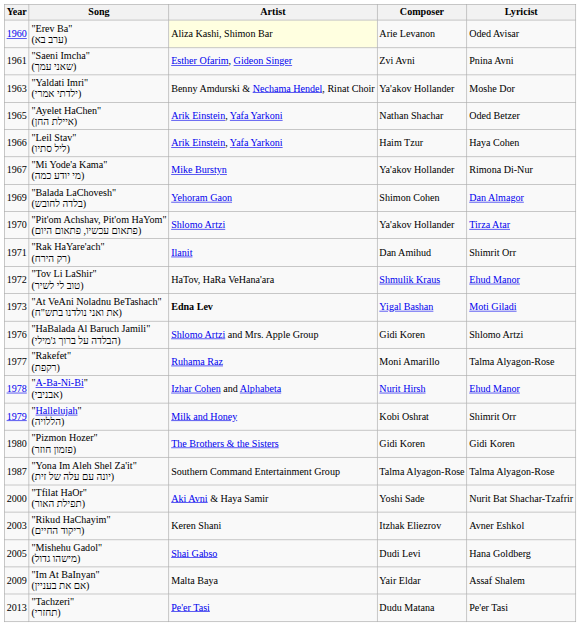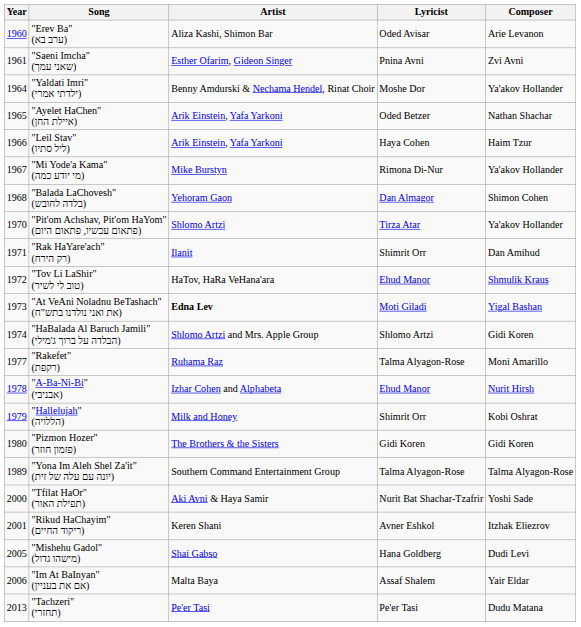 <table class="wikitable sortable">
 <tr>
 <th>Year</th>
 <th>Song</th>
 <th>Artist</th>
+<th>Lyricist</th>
 <th>Composer</th>
-<th>Lyricist</th>
 </tr>
 <tr>
 <td><a href='#'>1960</a></td>
 <td>"Erev Ba"<br> (ערב בא)</td>
-<td style="background: lightyellow;">Aliza Kashi, Shimon Bar</td>
+<td>Aliza Kashi, Shimon Bar</td>
+<td>Oded Avisar</td>
 <td>Arie Levanon</td>
-<td>Oded Avisar</td>
 </tr>
 <tr>
 <td>1961</td>
 <td>"Saeni Imcha"<br> (שאני עמך)</td>
 <td><a href='#'>Esther Ofarim</a>, <a href='#'>Gideon Singer</a></td>
+<td>Pnina Avni</td>
 <td>Zvi Avni</td>
-<td>Pnina Avni</td>
 </tr>
 <tr>
-<td>1963</td>
+<td>1964</td>
 <td>"Yaldati Imri"<br> (ילדתי אמרי)</td>
 <td>Benny Amdurski & <a href='#'>Nechama Hendel</a>, Rinat Choir</td>
+<td>Moshe Dor</td>
 <td>Ya'akov Hollander</td>
-<td>Moshe Dor</td>
 </tr>
 <tr>
 <td>1965</td>
 <td>"Ayelet HaChen"<br> (איילת החן)</td>
 <td><a href='#'>Arik Einstein</a>, <a href='#'>Yafa Yarkoni</a></td>
+<td>Oded Betzer</td>
 <td>Nathan Shachar</td>
-<td>Oded Betzer</td>
 </tr>
 <tr>
 <td>1966</td>
 <td>"Leil Stav"<br> (ליל סתיו)</td>
 <td><a href='#'>Arik Einstein</a>, <a href='#'>Yafa Yarkoni</a></td>
+<td>Haya Cohen</td>
 <td>Haim Tzur</td>
-<td>Haya Cohen</td>
 </tr>
 <tr>
 <td>1967</td>
 <td>"Mi Yode'a Kama"<br> (מי יודע כמה)</td>
 <td><a href='#'>Mike Burstyn</a></td>
+<td>Rimona Di-Nur</td>
 <td>Ya'akov Hollander</td>
-<td>Rimona Di-Nur</td>
 </tr>
 <tr>
-<td>1969</td>
+<td>1968</td>
 <td>"Balada LaChovesh"<br> (בלדה לחובש)</td>
 <td><a href='#'>Yehoram Gaon</a></td>
+<td><a href='#'>Dan Almagor</a></td>
 <td>Shimon Cohen</td>
-<td><a href='#'>Dan Almagor</a></td>
 </tr>
 <tr>
 <td>1970</td>
 <td>"Pit'om Achshav, Pit'om HaYom"<br> (פתאום עכשיו, פתאום היום)</td>
 <td><a href='#'>Shlomo Artzi</a></td>
+<td><a href='#'>Tirza Atar</a></td>
 <td>Ya'akov Hollander</td>
-<td><a href='#'>Tirza Atar</a></td>
 </tr>
 <tr>
 <td>1971</td>
 <td>"Rak HaYare'ach"<br> (רק הירח)</td>
 <td><a href='#'>Ilanit</a></td>
+<td>Shimrit Orr</td>
 <td>Dan Amihud</td>
-<td>Shimrit Orr</td>
 </tr>
 <tr>
 <td>1972</td>
 <td>"Tov Li LaShir"<br> (טוב לי לשיר)</td>
 <td>HaTov, HaRa VeHana'ara</td>
+<td><a href='#'>Ehud Manor</a></td>
 <td><a href='#'>Shmulik Kraus</a></td>
-<td><a href='#'>Ehud Manor</a></td>
 </tr>
 <tr>
 <td>1973</td>
 <td>"At VeAni Noladnu BeTashach"<br>(את ואני נולדנו בתש"ח)</td>
 <td><strong>Edna Lev</strong></td>
+<td><a href='#'>Moti Giladi</a></td>
 <td><a href='#'>Yigal Bashan</a></td>
-<td><a href='#'>Moti Giladi</a></td>
 </tr>
 <tr>
-<td>1976</td>
+<td>1974</td>
 <td>"HaBalada Al Baruch Jamili"<br> (הבלדה על ברוך ג'מילי)</td>
 <td><a href='#'>Shlomo Artzi</a> and Mrs. Apple Group</td>
+<td>Shlomo Artzi</td>
 <td>Gidi Koren</td>
-<td>Shlomo Artzi</td>
 </tr>
 <tr>
 <td>1977</td>
 <td>"Rakefet"<br> (רקפת)</td>
 <td><a href='#'>Ruhama Raz</a></td>
+<td>Talma Alyagon-Rose</td>
 <td>Moni Amarillo</td>
-<td>Talma Alyagon-Rose</td>
 </tr>
 <tr>
 <td><a href='#'>1978</a></td>
 <td>"<a href='#'>A-Ba-Ni-Bi</a>"<br> (אבניבי)</td>
 <td><a href='#'>Izhar Cohen</a> and <a href='#'>Alphabeta</a></td>
+<td><a href='#'>Ehud Manor</a></td>
 <td><a href='#'>Nurit Hirsh</a></td>
-<td><a href='#'>Ehud Manor</a></td>
 </tr>
 <tr>
 <td><a href='#'>1979</a></td>
 <td>"<a href='#'>Hallelujah</a>"<br> (הללויה)</td>
 <td><a href='#'>Milk and Honey</a></td>
+<td>Shimrit Orr</td>
 <td>Kobi Oshrat</td>
-<td>Shimrit Orr</td>
 </tr>
 <tr>
 <td>1980</td>
 <td>"Pizmon Hozer"<br> (פזמון חוזר)</td>
 <td><a href='#'>The Brothers & the Sisters</a></td>
 <td>Gidi Koren</td>
 <td>Gidi Koren</td>
 </tr>
 <tr>
-<td>1987</td>
+<td>1989</td>
 <td>"Yona Im Aleh Shel Za'it"<br> (יונה עם עלה של זית)</td>
 <td>Southern Command Entertainment Group</td>
 <td>Talma Alyagon-Rose</td>
 <td>Talma Alyagon-Rose</td>
 </tr>
 <tr>
 <td>2000</td>
 <td>"Tfilat HaOr"<br> (תפילת האור)</td>
 <td><a href='#'>Aki Avni</a> & Haya Samir</td>
+<td>Nurit Bat Shachar-Tzafrir</td>
 <td>Yoshi Sade</td>
-<td>Nurit Bat Shachar-Tzafrir</td>
 </tr>
 <tr>
-<td>2003</td>
+<td>2001</td>
 <td>"Rikud HaChayim"<br> (ריקוד החיים)</td>
 <td>Keren Shani</td>
+<td>Avner Eshkol</td>
 <td>Itzhak Eliezrov</td>
-<td>Avner Eshkol</td>
 </tr>
 <tr>
 <td>2005</td>
 <td>"Mishehu Gadol"<br> (מישהו גדול)</td>
 <td><a href='#'>Shai Gabso</a></td>
+<td>Hana Goldberg</td>
 <td>Dudi Levi</td>
-<td>Hana Goldberg</td>
 </tr>
 <tr>
-<td>2009</td>
+<td>2006</td>
 <td>"Im At BaInyan"<br> (אם את בעניין)</td>
 <td>Malta Baya</td>
+<td>Assaf Shalem</td>
 <td>Yair Eldar</td>
-<td>Assaf Shalem</td>
 </tr>
 <tr>
 <td>2013</td>
 <td>"Tachzeri"<br> (תחזרי)</td>
 <td><a href='#'>Pe'er Tasi</a></td>
+<td>Pe'er Tasi</td>
 <td>Dudu Matana</td>
-<td>Pe'er Tasi</td>
 </tr>
 </table>
